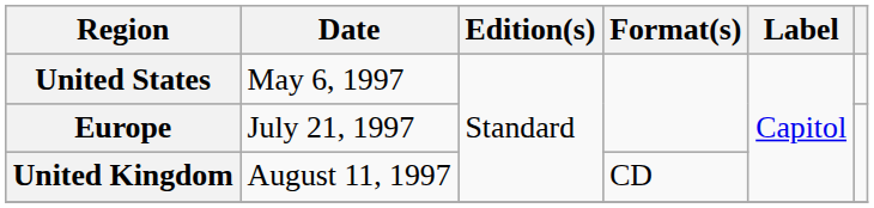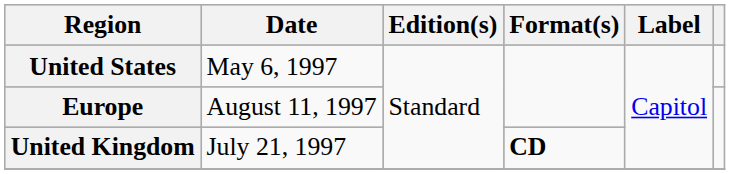 <table class="wikitable plainrowheaders">
 <tr>
 <th scope="col">Region</th>
 <th scope="col">Date</th>
 <th scope="col">Edition(s)</th>
 <th scope="col">Format(s)</th>
 <th scope="col">Label</th>
 <th scope="col"></th>
 </tr>
 <tr>
 <th scope="row">United States</th>
 <td>May 6, 1997</td>
 <td rowspan="3">Standard</td>
 <td rowspan="2"></td>
 <td rowspan="3"><a href='#'>Capitol</a></td>
 <td style="text-align:center;"></td>
 </tr>
 <tr>
 <th scope="row">Europe</th>
-<td>July 21, 1997</td>
+<td>August 11, 1997</td>
 <td rowspan="2" style="text-align:center;"></td>
 </tr>
 <tr>
 <th scope="row">United Kingdom</th>
-<td>August 11, 1997</td>
-<td>CD</td>
+<td>July 21, 1997</td>
+<td><strong>CD</strong></td>
 </tr>
 <tr>
 </tr>
 </table>
